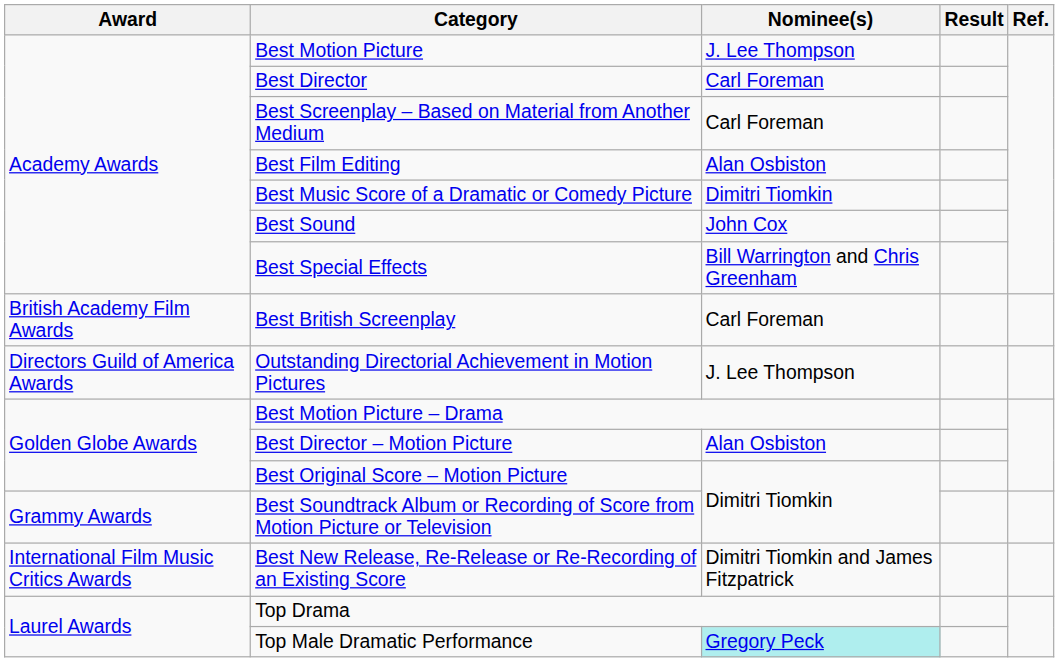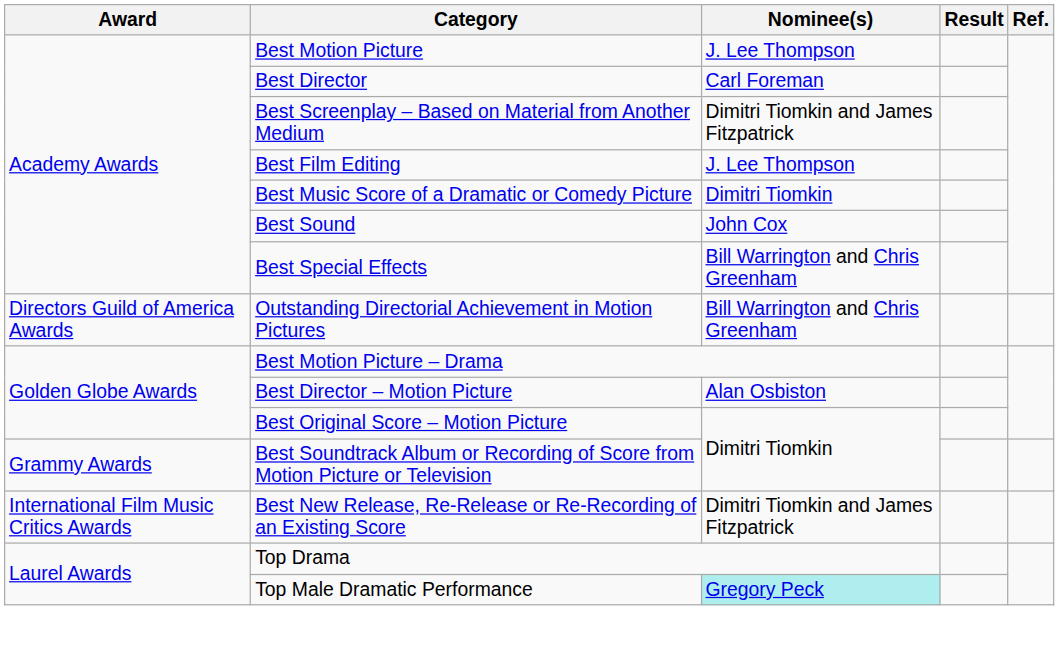 <table class="wikitable plainrowheaders">
 <tr>
 <th>Award</th>
 <th>Category</th>
 <th>Nominee(s)</th>
 <th>Result</th>
 <th>Ref.</th>
 </tr>
 <tr>
 <td rowspan="7"><a href='#'>Academy Awards</a></td>
 <td><a href='#'>Best Motion Picture</a></td>
 <td><a href='#'>J. Lee Thompson</a></td>
 <td></td>
 <td align="center" rowspan="7"></td>
 </tr>
 <tr>
 <td><a href='#'>Best Director</a></td>
 <td><a href='#'>Carl Foreman</a></td>
 <td></td>
 </tr>
 <tr>
 <td><a href='#'>Best Screenplay – Based on Material from Another Medium</a></td>
-<td>Carl Foreman</td>
+<td>Dimitri Tiomkin and James Fitzpatrick</td>
 <td></td>
 </tr>
 <tr>
 <td><a href='#'>Best Film Editing</a></td>
-<td><a href='#'>Alan Osbiston</a></td>
+<td><a href='#'>J. Lee Thompson</a></td>
 <td></td>
 </tr>
 <tr>
 <td><a href='#'>Best Music Score of a Dramatic or Comedy Picture</a></td>
 <td><a href='#'>Dimitri Tiomkin</a></td>
 <td></td>
 </tr>
 <tr>
 <td><a href='#'>Best Sound</a></td>
 <td><a href='#'>John Cox</a></td>
 <td></td>
 </tr>
 <tr>
 <td><a href='#'>Best Special Effects</a></td>
 <td><a href='#'>Bill Warrington</a> and <a href='#'>Chris Greenham</a></td>
 <td></td>
 </tr>
 <tr>
-<td><a href='#'>British Academy Film Awards</a></td>
-<td><a href='#'>Best British Screenplay</a></td>
-<td>Carl Foreman</td>
-<td></td>
-<td align="center"></td>
-</tr>
-<tr>
 <td><a href='#'>Directors Guild of America Awards</a></td>
 <td><a href='#'>Outstanding Directorial Achievement in Motion Pictures</a></td>
-<td>J. Lee Thompson</td>
+<td><a href='#'>Bill Warrington</a> and <a href='#'>Chris Greenham</a></td>
 <td></td>
 <td align="center"></td>
 </tr>
 <tr>
 <td rowspan="3"><a href='#'>Golden Globe Awards</a></td>
 <td colspan="2"><a href='#'>Best Motion Picture – Drama</a></td>
 <td></td>
 <td align="center" rowspan="3"></td>
 </tr>
 <tr>
 <td><a href='#'>Best Director – Motion Picture</a></td>
 <td><a href='#'>Alan Osbiston</a></td>
 <td></td>
 </tr>
 <tr>
 <td><a href='#'>Best Original Score – Motion Picture</a></td>
 <td rowspan="2">Dimitri Tiomkin</td>
 <td></td>
 </tr>
 <tr>
 <td><a href='#'>Grammy Awards</a></td>
 <td><a href='#'>Best Soundtrack Album or Recording of Score from Motion Picture or Television</a></td>
 <td></td>
 <td align="center"></td>
 </tr>
 <tr>
 <td><a href='#'>International Film Music Critics Awards</a></td>
 <td><a href='#'>Best New Release, Re-Release or Re-Recording of an Existing Score</a></td>
 <td>Dimitri Tiomkin and James Fitzpatrick</td>
 <td></td>
 <td align="center"></td>
 </tr>
 <tr>
 <td rowspan="2"><a href='#'>Laurel Awards</a></td>
 <td colspan="2">Top Drama</td>
 <td></td>
 <td align="center" rowspan="2"></td>
 </tr>
 <tr>
 <td>Top Male Dramatic Performance</td>
 <td style="background: paleturquoise;"><a href='#'>Gregory Peck</a></td>
 <td></td>
 </tr>
 </table>
